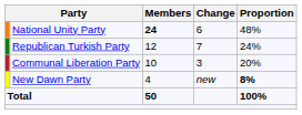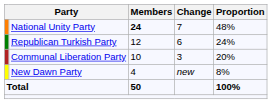 <table class=wikitable style="border:1px solid #8888aa; background-color:#f7f8ff; padding:0px; font-size:90%;">
 <tr>
 <th colspan="2">Party</th>
 <th>Members</th>
 <th>Change</th>
 <th>Proportion</th>
 </tr>
 <tr>
 <td style="background: #FF7F00"></td>
 <td><a href='#'>National Unity Party</a></td>
 <td><strong>24</strong></td>
-<td>6</td>
+<td>7</td>
 <td>48%</td>
 </tr>
 <tr>
 <td style="background: #008000"></td>
 <td><a href='#'>Republican Turkish Party</a></td>
 <td>12</td>
-<td>7</td>
+<td>6</td>
 <td>24%</td>
 </tr>
 <tr>
 <td style="background: #B22222"></td>
 <td><a href='#'>Communal Liberation Party</a></td>
 <td>10</td>
 <td>3</td>
 <td>20%</td>
 </tr>
 <tr>
 <td style="background: #FFFF00"></td>
 <td><a href='#'>New Dawn Party</a></td>
 <td>4</td>
 <td><em>new</em></td>
-<td><strong>8%</strong></td>
+<td>8%</td>
 </tr>
 <tr>
 <td colspan="2"><strong>Total</strong></td>
 <td><strong>50</strong></td>
 <td></td>
 <td><strong>100%</strong></td>
 </tr>
 <tr>
 <td colspan="7"></td>
 </tr>
 </table>
